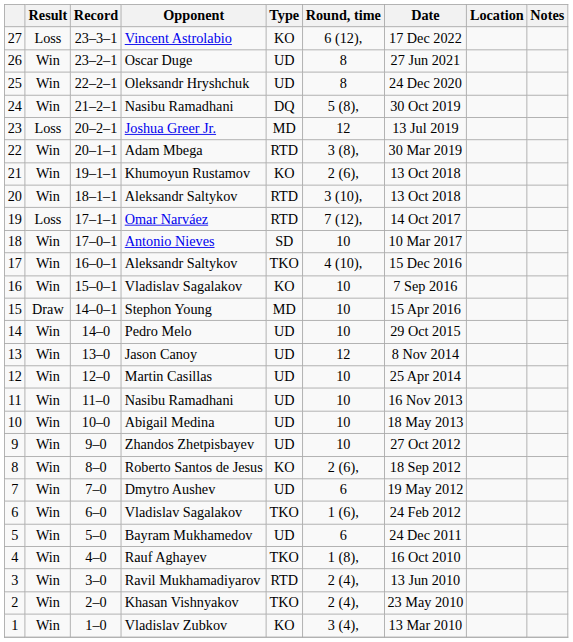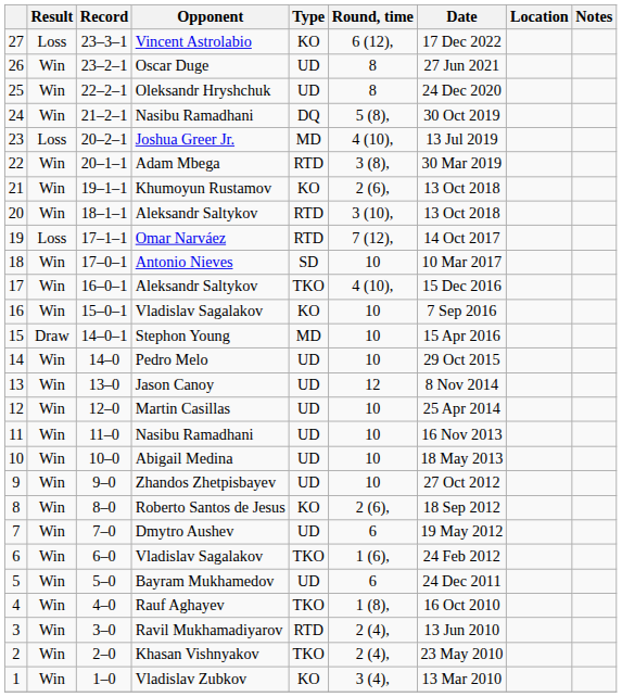 <table class="wikitable" style="text-align:center">
 <tr>
 <th></th>
 <th>Result</th>
 <th>Record</th>
 <th>Opponent</th>
 <th>Type</th>
 <th>Round, time</th>
 <th>Date</th>
 <th>Location</th>
 <th>Notes</th>
 </tr>
 <tr>
 <td>27</td>
 <td>Loss</td>
 <td>23–3–1</td>
 <td align=left><a href='#'>Vincent Astrolabio</a></td>
 <td>KO</td>
 <td>6 (12), </td>
 <td>17 Dec 2022</td>
 <td></td>
 <td align=left></td>
 </tr>
 <tr>
 <td>26</td>
 <td>Win</td>
 <td>23–2–1</td>
 <td align=left>Oscar Duge</td>
 <td>UD</td>
 <td>8</td>
 <td>27 Jun 2021</td>
 <td align=left></td>
 <td></td>
 </tr>
 <tr>
 <td>25</td>
 <td>Win</td>
 <td>22–2–1</td>
 <td align=left>Oleksandr Hryshchuk</td>
 <td>UD</td>
 <td>8</td>
 <td>24 Dec 2020</td>
 <td align=left></td>
 <td></td>
 </tr>
 <tr>
 <td>24</td>
 <td>Win</td>
 <td>21–2–1</td>
 <td align=left>Nasibu Ramadhani</td>
 <td>DQ</td>
 <td>5 (8), </td>
 <td>30 Oct 2019</td>
 <td align=left></td>
 <td></td>
 </tr>
 <tr>
 <td>23</td>
 <td>Loss</td>
 <td>20–2–1</td>
 <td align=left><a href='#'>Joshua Greer Jr.</a></td>
 <td>MD</td>
-<td>12</td>
+<td>4 (10), </td>
 <td>13 Jul 2019</td>
 <td align=left></td>
 <td align=left></td>
 </tr>
 <tr>
 <td>22</td>
 <td>Win</td>
 <td>20–1–1</td>
 <td align=left>Adam Mbega</td>
 <td>RTD</td>
 <td>3 (8), </td>
 <td>30 Mar 2019</td>
 <td align=left></td>
 <td></td>
 </tr>
 <tr>
 <td>21</td>
 <td>Win</td>
 <td>19–1–1</td>
 <td align=left>Khumoyun Rustamov</td>
 <td>KO</td>
 <td>2 (6), </td>
 <td>13 Oct 2018</td>
 <td align=left></td>
 <td></td>
 </tr>
 <tr>
 <td>20</td>
 <td>Win</td>
 <td>18–1–1</td>
 <td align=left>Aleksandr Saltykov</td>
 <td>RTD</td>
 <td>3 (10), </td>
 <td>13 Oct 2018</td>
 <td align=left></td>
 <td></td>
 </tr>
 <tr>
 <td>19</td>
 <td>Loss</td>
 <td>17–1–1</td>
 <td align=left><a href='#'>Omar Narváez</a></td>
 <td>RTD</td>
 <td>7 (12), </td>
 <td>14 Oct 2017</td>
 <td align=left></td>
 <td></td>
 </tr>
 <tr>
 <td>18</td>
 <td>Win</td>
 <td>17–0–1</td>
 <td align=left><a href='#'>Antonio Nieves</a></td>
 <td>SD</td>
 <td>10</td>
 <td>10 Mar 2017</td>
 <td align=left></td>
 <td></td>
 </tr>
 <tr>
 <td>17</td>
 <td>Win</td>
 <td>16–0–1</td>
 <td align=left>Aleksandr Saltykov</td>
 <td>TKO</td>
 <td>4 (10), </td>
 <td>15 Dec 2016</td>
 <td align=left></td>
 <td></td>
 </tr>
 <tr>
 <td>16</td>
 <td>Win</td>
 <td>15–0–1</td>
 <td align=left>Vladislav Sagalakov</td>
 <td>KO</td>
 <td>10</td>
 <td>7 Sep 2016</td>
 <td align=left></td>
 <td></td>
 </tr>
 <tr>
 <td>15</td>
 <td>Draw</td>
 <td>14–0–1</td>
 <td align=left>Stephon Young</td>
 <td>MD</td>
 <td>10</td>
 <td>15 Apr 2016</td>
 <td align=left></td>
 <td align=left></td>
 </tr>
 <tr>
 <td>14</td>
 <td>Win</td>
 <td>14–0</td>
 <td align=left>Pedro Melo</td>
 <td>UD</td>
 <td>10</td>
 <td>29 Oct 2015</td>
 <td align=left></td>
 <td></td>
 </tr>
 <tr>
 <td>13</td>
 <td>Win</td>
 <td>13–0</td>
 <td align=left>Jason Canoy</td>
 <td>UD</td>
 <td>12</td>
 <td>8 Nov 2014</td>
 <td align=left></td>
 <td align=left></td>
 </tr>
 <tr>
 <td>12</td>
 <td>Win</td>
 <td>12–0</td>
 <td align=left>Martin Casillas</td>
 <td>UD</td>
 <td>10</td>
 <td>25 Apr 2014</td>
 <td align=left></td>
 <td></td>
 </tr>
 <tr>
 <td>11</td>
 <td>Win</td>
 <td>11–0</td>
 <td align=left>Nasibu Ramadhani</td>
 <td>UD</td>
 <td>10</td>
 <td>16 Nov 2013</td>
 <td align=left></td>
 <td></td>
 </tr>
 <tr>
 <td>10</td>
 <td>Win</td>
 <td>10–0</td>
 <td align=left>Abigail Medina</td>
 <td>UD</td>
 <td>10</td>
 <td>18 May 2013</td>
 <td align=left></td>
 <td></td>
 </tr>
 <tr>
 <td>9</td>
 <td>Win</td>
 <td>9–0</td>
 <td align=left>Zhandos Zhetpisbayev</td>
 <td>UD</td>
 <td>10</td>
 <td>27 Oct 2012</td>
 <td align=left></td>
 <td></td>
 </tr>
 <tr>
 <td>8</td>
 <td>Win</td>
 <td>8–0</td>
 <td align=left>Roberto Santos de Jesus</td>
 <td>KO</td>
 <td>2 (6), </td>
 <td>18 Sep 2012</td>
 <td align=left></td>
 <td></td>
 </tr>
 <tr>
 <td>7</td>
 <td>Win</td>
 <td>7–0</td>
 <td align=left>Dmytro Aushev</td>
 <td>UD</td>
 <td>6</td>
 <td>19 May 2012</td>
 <td align=left></td>
 <td></td>
 </tr>
 <tr>
 <td>6</td>
 <td>Win</td>
 <td>6–0</td>
 <td align=left>Vladislav Sagalakov</td>
 <td>TKO</td>
 <td>1 (6), </td>
 <td>24 Feb 2012</td>
 <td align=left></td>
 <td></td>
 </tr>
 <tr>
 <td>5</td>
 <td>Win</td>
 <td>5–0</td>
 <td align=left>Bayram Mukhamedov</td>
 <td>UD</td>
 <td>6</td>
 <td>24 Dec 2011</td>
 <td align=left></td>
 <td></td>
 </tr>
 <tr>
 <td>4</td>
 <td>Win</td>
 <td>4–0</td>
 <td align=left>Rauf Aghayev</td>
 <td>TKO</td>
 <td>1 (8), </td>
 <td>16 Oct 2010</td>
 <td align=left></td>
 <td></td>
 </tr>
 <tr>
 <td>3</td>
 <td>Win</td>
 <td>3–0</td>
 <td align=left>Ravil Mukhamadiyarov</td>
 <td>RTD</td>
 <td>2 (4), </td>
 <td>13 Jun 2010</td>
 <td align=left></td>
 <td></td>
 </tr>
 <tr>
 <td>2</td>
 <td>Win</td>
 <td>2–0</td>
 <td align=left>Khasan Vishnyakov</td>
 <td>TKO</td>
 <td>2 (4), </td>
 <td>23 May 2010</td>
 <td align=left></td>
 <td></td>
 </tr>
 <tr>
 <td>1</td>
 <td>Win</td>
 <td>1–0</td>
 <td align=left>Vladislav Zubkov</td>
 <td>KO</td>
 <td>3 (4), </td>
 <td>13 Mar 2010</td>
 <td align=left></td>
 <td></td>
 </tr>
 <tr>
 </tr>
 </table>
